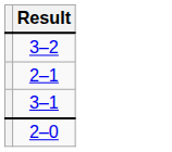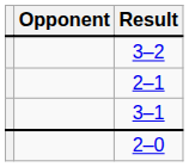 <table class="wikitable plainrowheaders" style="text-align:center">
 <tr>
 <th scope="col"></th>
+<th scope="col">Opponent</th>
 <th scope="col">Result</th>
 </tr>
 <tr style="border-top:2px solid black">
 <th scope="row" style="text-align:center"></th>
+<td align="left"></td>
 <td><a href='#'>3–2</a></td>
 </tr>
 <tr>
 <th scope="row" style="text-align:center"></th>
+<td align="left"></td>
 <td><a href='#'>2–1</a></td>
 </tr>
 <tr>
 <th scope="row" style="text-align:center"></th>
+<td align="left"></td>
 <td><a href='#'>3–1</a></td>
 </tr>
 <tr style="border-top:2px solid black">
 <th scope="row" style="text-align:center"></th>
+<td align="left"></td>
 <td><a href='#'>2–0</a></td>
 </tr>
 </table>
